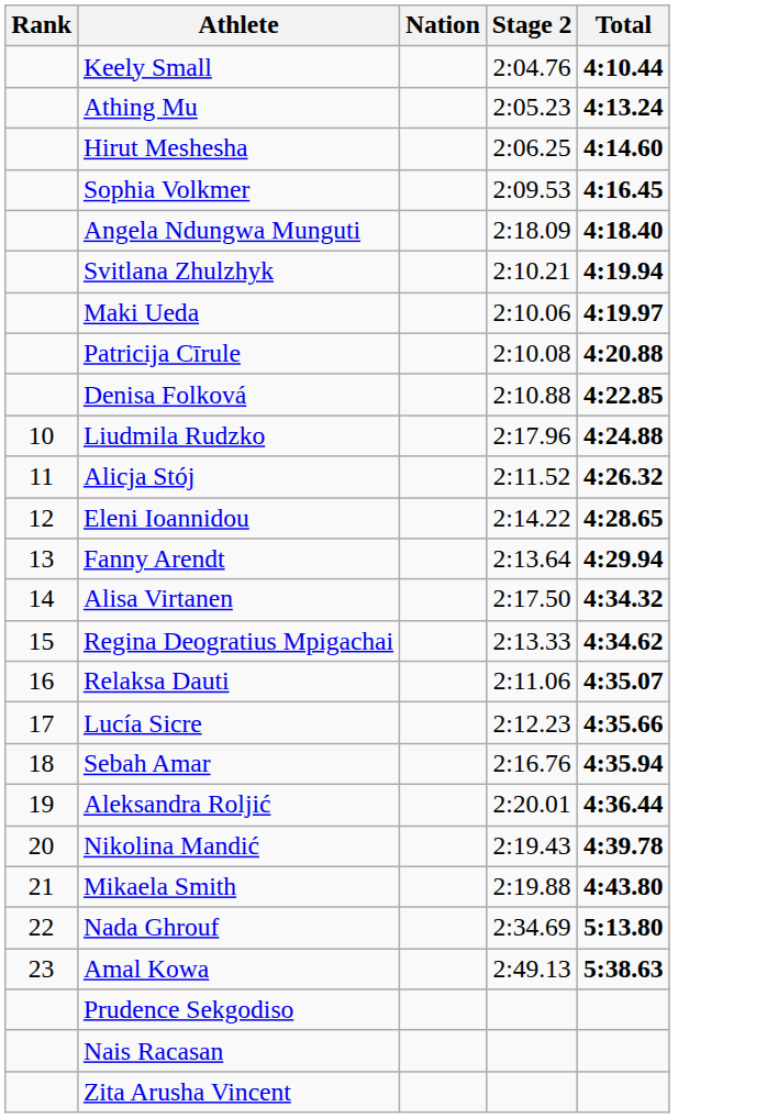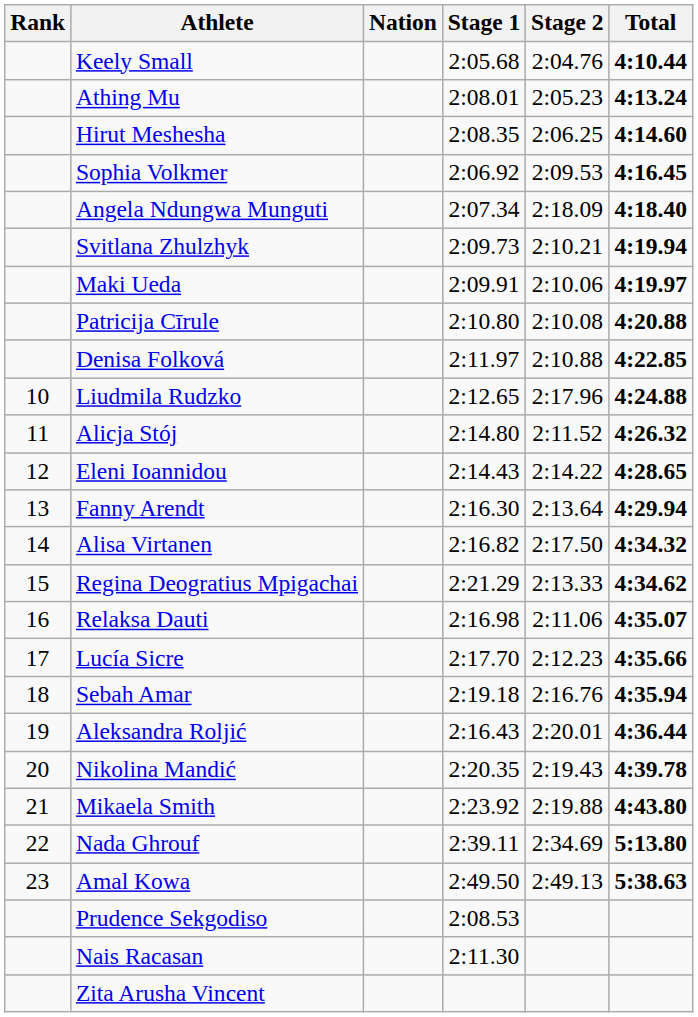 <table class="wikitable sortable" style="text-align:center">
 <tr>
 <th>Rank</th>
 <th>Athlete</th>
 <th>Nation</th>
+<th>Stage 1</th>
 <th>Stage 2</th>
 <th>Total</th>
 </tr>
 <tr>
 <td></td>
 <td align=left><a href='#'>Keely Small</a></td>
 <td align=left></td>
+<td>2:05.68</td>
 <td>2:04.76</td>
 <td><strong>4:10.44</strong></td>
 </tr>
 <tr>
 <td></td>
 <td align=left><a href='#'>Athing Mu</a></td>
 <td align=left></td>
+<td>2:08.01</td>
 <td>2:05.23</td>
 <td><strong>4:13.24</strong></td>
 </tr>
 <tr>
 <td></td>
 <td align=left><a href='#'>Hirut Meshesha</a></td>
 <td align=left></td>
+<td>2:08.35</td>
 <td>2:06.25</td>
 <td><strong>4:14.60</strong></td>
 </tr>
 <tr>
 <td></td>
 <td align=left><a href='#'>Sophia Volkmer</a></td>
 <td align=left></td>
+<td>2:06.92</td>
 <td>2:09.53</td>
 <td><strong>4:16.45</strong></td>
 </tr>
 <tr>
 <td></td>
 <td align=left><a href='#'>Angela Ndungwa Munguti</a></td>
 <td align=left></td>
+<td>2:07.34</td>
 <td>2:18.09</td>
 <td><strong>4:18.40</strong></td>
 </tr>
 <tr>
 <td></td>
 <td align=left><a href='#'>Svitlana Zhulzhyk</a></td>
 <td align=left></td>
+<td>2:09.73</td>
 <td>2:10.21</td>
 <td><strong>4:19.94</strong></td>
 </tr>
 <tr>
 <td></td>
 <td align=left><a href='#'>Maki Ueda</a></td>
 <td align=left></td>
+<td>2:09.91</td>
 <td>2:10.06</td>
 <td><strong>4:19.97</strong></td>
 </tr>
 <tr>
 <td></td>
 <td align=left><a href='#'>Patricija Cīrule</a></td>
 <td align=left></td>
+<td>2:10.80</td>
 <td>2:10.08</td>
 <td><strong>4:20.88</strong></td>
 </tr>
 <tr>
 <td></td>
 <td align=left><a href='#'>Denisa Folková</a></td>
 <td align=left></td>
+<td>2:11.97</td>
 <td>2:10.88</td>
 <td><strong>4:22.85</strong></td>
 </tr>
 <tr>
 <td>10</td>
 <td align=left><a href='#'>Liudmila Rudzko</a></td>
 <td align=left></td>
+<td>2:12.65</td>
 <td>2:17.96</td>
 <td><strong>4:24.88</strong></td>
 </tr>
 <tr>
 <td>11</td>
 <td align=left><a href='#'>Alicja Stój</a></td>
 <td align=left></td>
+<td>2:14.80</td>
 <td>2:11.52</td>
 <td><strong>4:26.32</strong></td>
 </tr>
 <tr>
 <td>12</td>
 <td align=left><a href='#'>Eleni Ioannidou</a></td>
 <td align=left></td>
+<td>2:14.43</td>
 <td>2:14.22</td>
 <td><strong>4:28.65</strong></td>
 </tr>
 <tr>
 <td>13</td>
 <td align=left><a href='#'>Fanny Arendt</a></td>
 <td align=left></td>
+<td>2:16.30</td>
 <td>2:13.64</td>
 <td><strong>4:29.94</strong></td>
 </tr>
 <tr>
 <td>14</td>
 <td align=left><a href='#'>Alisa Virtanen</a></td>
 <td align=left></td>
+<td>2:16.82</td>
 <td>2:17.50</td>
 <td><strong>4:34.32</strong></td>
 </tr>
 <tr>
 <td>15</td>
 <td align=left><a href='#'>Regina Deogratius Mpigachai</a></td>
 <td align=left></td>
+<td>2:21.29</td>
 <td>2:13.33</td>
 <td><strong>4:34.62</strong></td>
 </tr>
 <tr>
 <td>16</td>
 <td align=left><a href='#'>Relaksa Dauti</a></td>
 <td align=left></td>
+<td>2:16.98</td>
 <td>2:11.06</td>
 <td><strong>4:35.07</strong></td>
 </tr>
 <tr>
 <td>17</td>
 <td align=left><a href='#'>Lucía Sicre</a></td>
 <td align=left></td>
+<td>2:17.70</td>
 <td>2:12.23</td>
 <td><strong>4:35.66</strong></td>
 </tr>
 <tr>
 <td>18</td>
 <td align=left><a href='#'>Sebah Amar</a></td>
 <td align=left></td>
+<td>2:19.18</td>
 <td>2:16.76</td>
 <td><strong>4:35.94</strong></td>
 </tr>
 <tr>
 <td>19</td>
 <td align=left><a href='#'>Aleksandra Roljić</a></td>
 <td align=left></td>
+<td>2:16.43</td>
 <td>2:20.01</td>
 <td><strong>4:36.44</strong></td>
 </tr>
 <tr>
 <td>20</td>
 <td align=left><a href='#'>Nikolina Mandić</a></td>
 <td align=left></td>
+<td>2:20.35</td>
 <td>2:19.43</td>
 <td><strong>4:39.78</strong></td>
 </tr>
 <tr>
 <td>21</td>
 <td align=left><a href='#'>Mikaela Smith</a></td>
 <td align=left></td>
+<td>2:23.92</td>
 <td>2:19.88</td>
 <td><strong>4:43.80</strong></td>
 </tr>
 <tr>
 <td>22</td>
 <td align=left><a href='#'>Nada Ghrouf</a></td>
 <td align=left></td>
+<td>2:39.11</td>
 <td>2:34.69</td>
 <td><strong>5:13.80</strong></td>
 </tr>
 <tr>
 <td>23</td>
 <td align=left><a href='#'>Amal Kowa</a></td>
 <td align=left></td>
+<td>2:49.50</td>
 <td>2:49.13</td>
 <td><strong>5:38.63</strong></td>
 </tr>
 <tr>
 <td></td>
 <td align=left><a href='#'>Prudence Sekgodiso</a></td>
 <td align=left></td>
+<td>2:08.53</td>
 <td></td>
 <td></td>
 </tr>
 <tr>
 <td></td>
 <td align=left><a href='#'>Nais Racasan</a></td>
 <td align=left></td>
+<td>2:11.30</td>
 <td></td>
 <td></td>
 </tr>
 <tr>
 <td></td>
 <td align=left><a href='#'>Zita Arusha Vincent</a></td>
 <td align=left></td>
 <td></td>
 <td></td>
+<td></td>
 </tr>
 </table>
